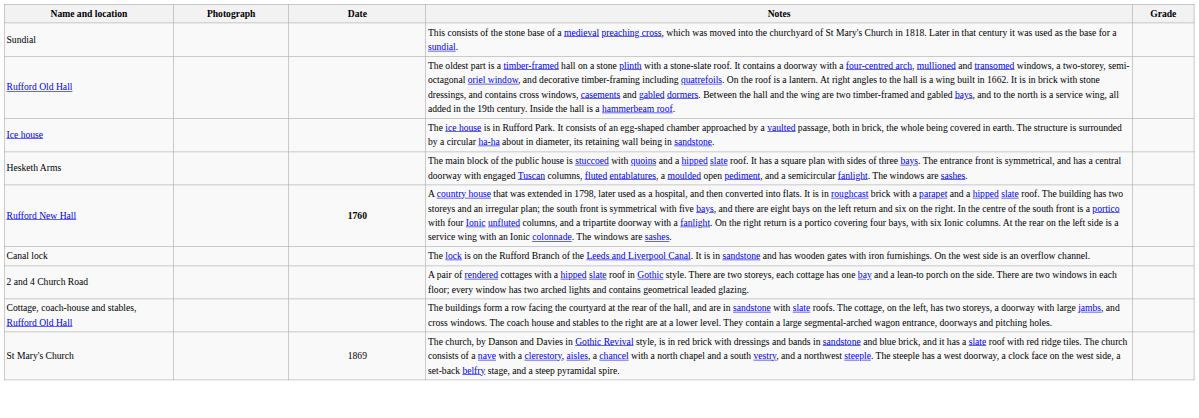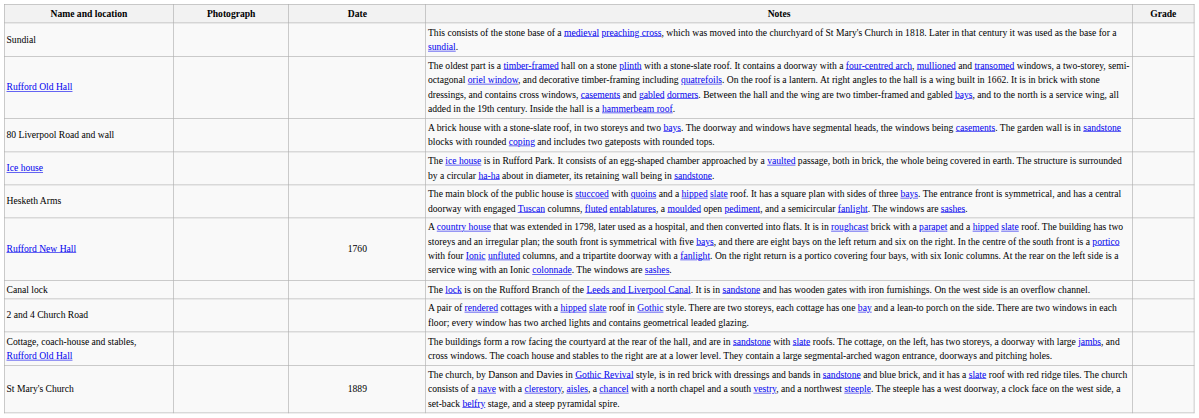 <table class="wikitable sortable plainrowheaders" style="width:100%;border:0px;text-align:left;line-height:150%;">
 <tr>
 <th scope="col"  style="width:150px">Name and location</th>
 <th scope="col"  style="width:100px" class="unsortable">Photograph</th>
 <th scope="col"  style="width:120px">Date</th>
 <th scope="col"  style="width:650px" class="unsortable">Notes</th>
 <th scope="col"  style="width:50px">Grade</th>
 </tr>
 <tr>
 <td>Sundial<br><small></small></td>
 <td></td>
 <td align="center"></td>
 <td>This consists of the stone base of a <a href='#'>medieval</a> <a href='#'>preaching cross</a>, which was moved into the churchyard of St Mary's Church in 1818.  Later in that century it was used as the base for a <a href='#'>sundial</a>.</td>
 <td align="center" ></td>
 </tr>
 <tr>
 <td><a href='#'>Rufford Old Hall</a><br><small></small></td>
 <td></td>
 <td align="center"></td>
 <td>The oldest part is a <a href='#'>timber-framed</a> hall on a stone <a href='#'>plinth</a> with a stone-slate roof.  It contains a doorway with a <a href='#'>four-centred arch</a>, <a href='#'>mullioned</a> and <a href='#'>transomed</a> windows, a two-storey, semi-octagonal <a href='#'>oriel window</a>, and decorative timber-framing including <a href='#'>quatrefoils</a>.  On the roof is a lantern.  At right angles to the hall is a wing built in 1662.  It is in brick with stone dressings, and contains cross windows, <a href='#'>casements</a> and <a href='#'>gabled</a> <a href='#'>dormers</a>.  Between the hall and the wing are two timber-framed and gabled <a href='#'>bays</a>, and to the north is a service wing, all added in the 19th century.  Inside the hall is a <a href='#'>hammerbeam roof</a>.</td>
 <td align="center" ></td>
 </tr>
 <tr>
+<td>80 Liverpool Road and wall<br><small></small></td>
+<td></td>
+<td align="center"></td>
+<td>A brick house with a stone-slate roof, in two storeys and two <a href='#'>bays</a>.  The doorway and windows have segmental heads, the windows being <a href='#'>casements</a>.  The garden wall is in <a href='#'>sandstone</a> blocks with rounded <a href='#'>coping</a> and includes two gateposts with rounded tops.</td>
+<td align="center" ></td>
+</tr>
+<tr>
 <td><a href='#'>Ice house</a><br><small></small></td>
 <td></td>
 <td align="center"></td>
 <td>The <a href='#'>ice house</a> is in Rufford Park.  It consists of an egg-shaped chamber approached by a <a href='#'>vaulted</a> passage, both in brick, the whole being covered in earth.  The structure is surrounded by a circular <a href='#'>ha-ha</a> about  in diameter, its retaining wall being in <a href='#'>sandstone</a>.</td>
 <td align="center" ></td>
 </tr>
 <tr>
 <td>Hesketh Arms<br><small></small></td>
 <td></td>
 <td align="center"></td>
 <td>The main block of the public house is <a href='#'>stuccoed</a> with <a href='#'>quoins</a> and a <a href='#'>hipped</a> <a href='#'>slate</a> roof.  It has a square plan with sides of three <a href='#'>bays</a>.  The entrance front is symmetrical, and has a central doorway with engaged <a href='#'>Tuscan</a> columns, <a href='#'>fluted</a> <a href='#'>entablatures</a>, a <a href='#'>moulded</a> open <a href='#'>pediment</a>, and a semicircular <a href='#'>fanlight</a>.  The windows are <a href='#'>sashes</a>.</td>
 <td align="center" ></td>
 </tr>
 <tr>
 <td><a href='#'>Rufford New Hall</a><br><small></small></td>
 <td></td>
-<td align="center"><strong>1760</strong></td>
+<td align="center">1760</td>
 <td>A <a href='#'>country house</a> that was extended in 1798, later used as a hospital, and then converted into flats.  It is in <a href='#'>roughcast</a> brick with a <a href='#'>parapet</a> and a <a href='#'>hipped</a> <a href='#'>slate</a> roof.  The building has two storeys and an irregular plan; the south front is symmetrical with five <a href='#'>bays</a>, and there are eight bays on the left return and six on the right.  In the centre of the south front is a <a href='#'>portico</a> with four <a href='#'>Ionic</a> <a href='#'>unfluted</a> columns, and a tripartite doorway with a <a href='#'>fanlight</a>.  On the right return is a portico covering four bays, with six Ionic columns.  At the rear on the left side is a service wing with an Ionic <a href='#'>colonnade</a>.  The windows are <a href='#'>sashes</a>.</td>
 <td align="center" ></td>
 </tr>
 <tr>
 <td>Canal lock<br><small></small></td>
 <td></td>
 <td align="center"></td>
 <td>The <a href='#'>lock</a> is on the Rufford Branch of the <a href='#'>Leeds and Liverpool Canal</a>.  It is in <a href='#'>sandstone</a> and has wooden gates with iron furnishings.  On the west side is an overflow channel.</td>
 <td align="center" ></td>
 </tr>
 <tr>
 <td>2 and 4 Church Road<br><small></small></td>
 <td></td>
 <td align="center"></td>
 <td>A pair of <a href='#'>rendered</a> cottages with a <a href='#'>hipped</a> <a href='#'>slate</a> roof in <a href='#'>Gothic</a> style.  There are two storeys, each cottage has one <a href='#'>bay</a> and a lean-to porch on the side.  There are two windows in each floor; every window has two arched lights and contains geometrical leaded glazing.</td>
 <td align="center" ></td>
 </tr>
 <tr>
 <td>Cottage, coach-house and stables,<br><a href='#'>Rufford Old Hall</a><br><small></small></td>
 <td></td>
 <td align="center"></td>
 <td>The buildings form a row facing the courtyard at the rear of the hall, and are in <a href='#'>sandstone</a> with <a href='#'>slate</a> roofs.  The cottage, on the left, has two storeys, a doorway with large <a href='#'>jambs</a>, and cross windows.  The coach house and stables to the right are at a lower level.  They contain a large segmental-arched wagon entrance, doorways and pitching holes.</td>
 <td align="center" ></td>
 </tr>
 <tr>
 <td>St Mary's Church<br><small></small></td>
 <td></td>
-<td align="center">1869</td>
+<td align="center">1889</td>
 <td>The church, by Danson and Davies in <a href='#'>Gothic Revival</a> style, is in red brick with dressings and bands in <a href='#'>sandstone</a> and blue brick, and it has a <a href='#'>slate</a> roof with red ridge tiles.  The church consists of a <a href='#'>nave</a> with a <a href='#'>clerestory</a>, <a href='#'>aisles</a>, a <a href='#'>chancel</a> with a north chapel and a south <a href='#'>vestry</a>, and a northwest <a href='#'>steeple</a>.  The steeple has a west doorway, a clock face on the west side, a set-back <a href='#'>belfry</a> stage, and a steep pyramidal spire.</td>
 <td align="center" ></td>
 </tr>
 <tr>
 </tr>
 </table>
